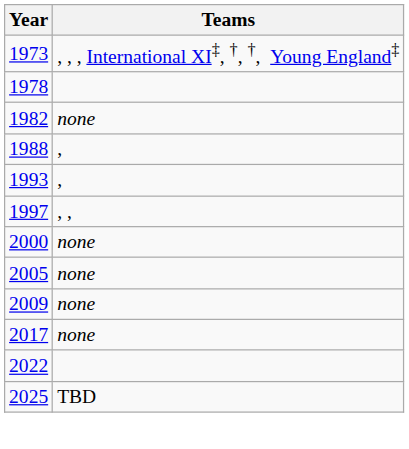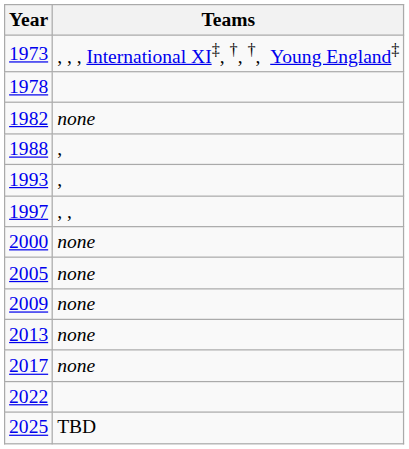 <table class="wikitable" style="text-align: left;">
 <tr>
 <th>Year</th>
 <th>Teams</th>
 </tr>
 <tr>
 <td><a href='#'>1973</a></td>
 <td>, , , <a href='#'>International XI</a><sup>‡</sup>, <sup>†</sup>, <sup>†</sup>,  <a href='#'>Young England</a><sup>‡</sup></td>
 </tr>
 <tr>
 <td><a href='#'>1978</a></td>
 <td></td>
 </tr>
 <tr>
 <td><a href='#'>1982</a></td>
 <td><em>none</em></td>
 </tr>
 <tr>
 <td><a href='#'>1988</a></td>
 <td>, </td>
 </tr>
 <tr>
 <td><a href='#'>1993</a></td>
 <td>, </td>
 </tr>
 <tr>
 <td><a href='#'>1997</a></td>
 <td>, , </td>
 </tr>
 <tr>
 <td><a href='#'>2000</a></td>
 <td><em>none</em></td>
 </tr>
 <tr>
 <td><a href='#'>2005</a></td>
 <td><em>none</em></td>
 </tr>
 <tr>
 <td><a href='#'>2009</a></td>
 <td><em>none</em></td>
 </tr>
 <tr>
+<td><a href='#'>2013</a></td>
+<td><em>none</em></td>
+</tr>
+<tr>
 <td><a href='#'>2017</a></td>
 <td><em>none</em></td>
 </tr>
 <tr>
 <td><a href='#'>2022</a></td>
 <td></td>
 </tr>
 <tr>
 <td><a href='#'>2025</a></td>
 <td>TBD</td>
 </tr>
 </table>
